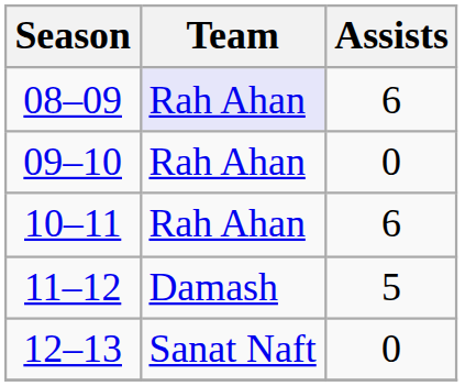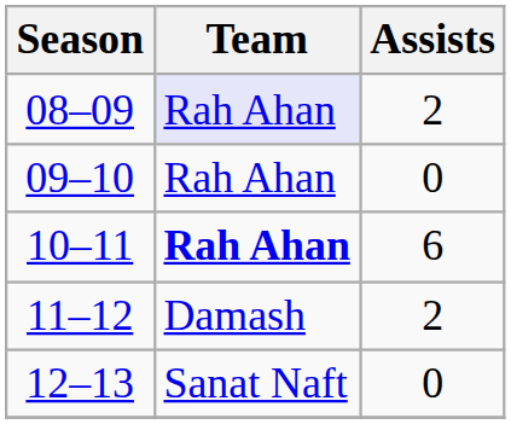 <table class="wikitable" style="text-align: center;">
 <tr>
 <th>Season</th>
 <th>Team</th>
 <th>Assists</th>
 </tr>
 <tr>
 <td><a href='#'>08–09</a></td>
 <td align="left" style="background: lavender;"><a href='#'>Rah Ahan</a></td>
-<td>6</td>
+<td>2</td>
 </tr>
 <tr>
 <td><a href='#'>09–10</a></td>
 <td align="left"><a href='#'>Rah Ahan</a></td>
 <td>0</td>
 </tr>
 <tr>
 <td><a href='#'>10–11</a></td>
-<td align="left"><a href='#'>Rah Ahan</a></td>
+<td align="left"><strong><a href='#'>Rah Ahan</a></strong></td>
 <td>6</td>
 </tr>
 <tr>
 <td><a href='#'>11–12</a></td>
 <td align="left"><a href='#'>Damash</a></td>
-<td>5</td>
+<td>2</td>
 </tr>
 <tr>
 <td><a href='#'>12–13</a></td>
 <td align="left"><a href='#'>Sanat Naft</a></td>
 <td>0</td>
 </tr>
 <tr>
 </tr>
 </table>
